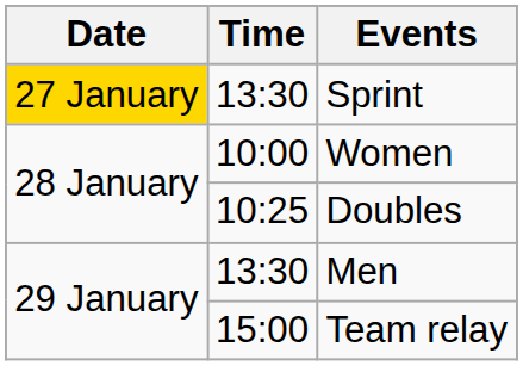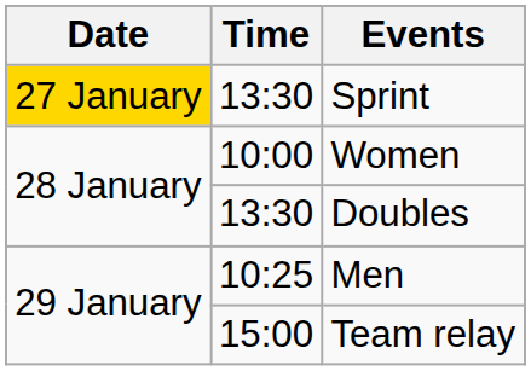 <table class="wikitable" border="1">
 <tr>
 <th>Date</th>
 <th>Time</th>
 <th>Events</th>
 </tr>
 <tr>
 <td style="background: gold;">27 January</td>
 <td>13:30</td>
 <td>Sprint</td>
 </tr>
 <tr>
 <td rowspan=2>28 January</td>
 <td>10:00</td>
 <td>Women</td>
 </tr>
 <tr>
-<td>10:25</td>
+<td>13:30</td>
 <td>Doubles</td>
 </tr>
 <tr>
 <td rowspan=2>29 January</td>
-<td>13:30</td>
+<td>10:25</td>
 <td>Men</td>
 </tr>
 <tr>
 <td>15:00</td>
 <td>Team relay</td>
 </tr>
 </table>
